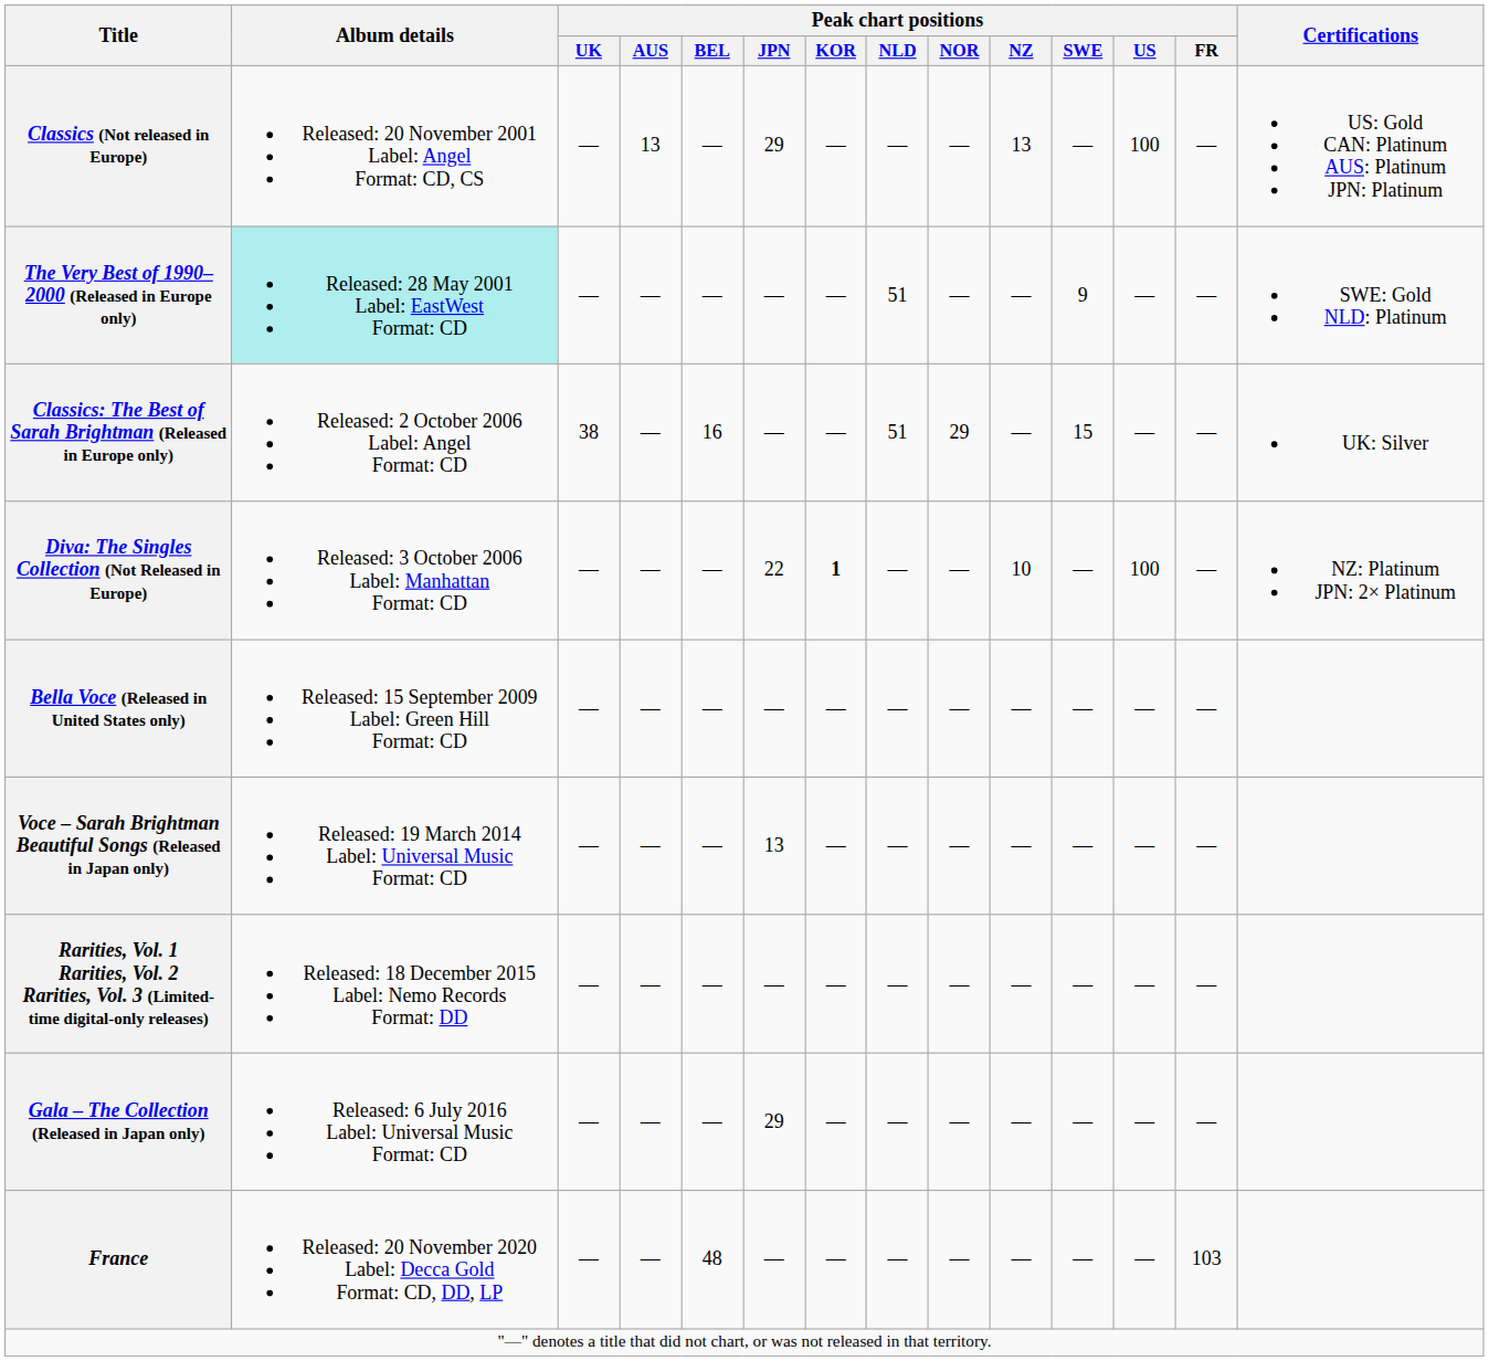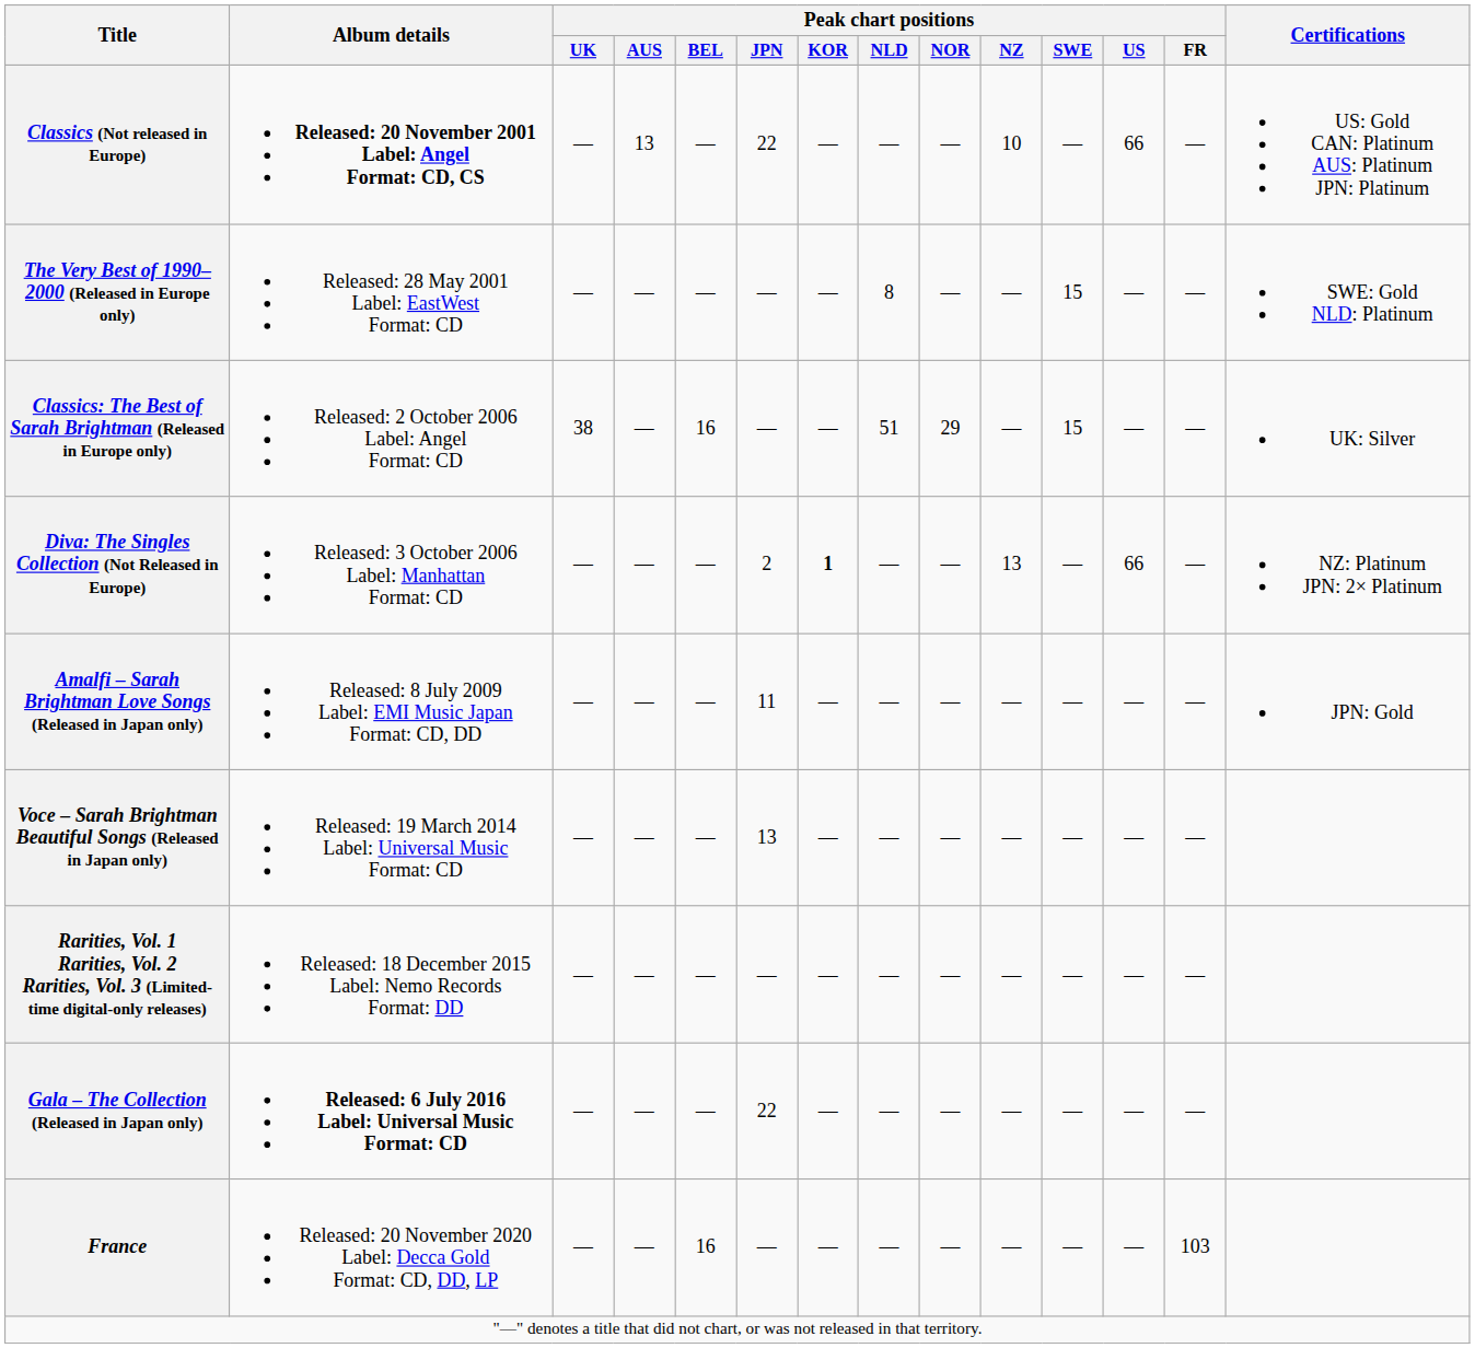 <table class="wikitable plainrowheaders" style="text-align:center;" border="1">
 <tr>
 <th scope="col" rowspan="2" style="width:11em;">Title</th>
 <th scope="col" rowspan="2" style="width:16em;">Album details</th>
 <th scope="col" colspan="11">Peak chart positions</th>
 <th scope="col" rowspan="2" style="width:12em;"><a href='#'>Certifications</a></th>
 </tr>
 <tr>
 <th scope="col" style="width:3em;font-size:90%;"><a href='#'>UK</a><br></th>
 <th scope="col" style="width:3em;font-size:90%;"><a href='#'>AUS</a><br></th>
 <th scope="col" style="width:3em;font-size:90%;"><a href='#'>BEL</a><br></th>
 <th scope="col" style="width:3em;font-size:90%;"><a href='#'>JPN</a><br></th>
 <th scope="col" style="width:3em;font-size:90%;"><a href='#'>KOR</a><br></th>
 <th scope="col" style="width:3em;font-size:90%;"><a href='#'>NLD</a><br></th>
 <th scope="col" style="width:3em;font-size:90%;"><a href='#'>NOR</a><br></th>
 <th scope="col" style="width:3em;font-size:90%;"><a href='#'>NZ</a><br></th>
 <th scope="col" style="width:3em;font-size:90%;"><a href='#'>SWE</a><br></th>
 <th scope="col" style="width:3em;font-size:90%;"><a href='#'>US</a><br></th>
 <th scope="col" style="width:3em;font-size:90%;">FR<br></th>
 </tr>
 <tr>
 <th scope="row"><em><a href='#'>Classics</a></em> <small>(Not released in Europe)</small></th>
-<td><br><ul><li>Released: 20 November 2001</li><li>Label: <a href='#'>Angel</a></li><li>Format: CD, CS</li></ul></td>
+<td><strong><br><ul><li>Released: 20 November 2001</li><li>Label: <a href='#'>Angel</a></li><li>Format: CD, CS</li></ul></strong></td>
 <td>—</td>
 <td>13</td>
 <td>—</td>
-<td>29</td>
+<td>22</td>
 <td>—</td>
 <td>—</td>
 <td>—</td>
-<td>13</td>
+<td>10</td>
 <td>—</td>
-<td>100</td>
+<td>66</td>
 <td>—</td>
 <td><br><ul><li>US: Gold</li><li>CAN: Platinum</li><li><a href='#'>AUS</a>: Platinum</li><li>JPN: Platinum</li></ul></td>
 </tr>
 <tr>
 <th scope="row"><em><a href='#'>The Very Best of 1990–2000</a></em> <small>(Released in Europe only)</small></th>
-<td style="background: paleturquoise;"><br><ul><li>Released: 28 May 2001</li><li>Label: <a href='#'>EastWest</a></li><li>Format: CD</li></ul></td>
+<td><br><ul><li>Released: 28 May 2001</li><li>Label: <a href='#'>EastWest</a></li><li>Format: CD</li></ul></td>
 <td>—</td>
 <td>—</td>
 <td>—</td>
 <td>—</td>
 <td>—</td>
-<td>51</td>
+<td>8</td>
 <td>—</td>
 <td>—</td>
-<td>9</td>
+<td>15</td>
 <td>—</td>
 <td>—</td>
 <td><br><ul><li>SWE: Gold</li><li><a href='#'>NLD</a>: Platinum</li></ul></td>
 </tr>
 <tr>
 <th scope="row"><em><a href='#'>Classics: The Best of Sarah Brightman</a></em>  <small>(Released in Europe only)</small></th>
 <td><br><ul><li>Released: 2 October 2006</li><li>Label: Angel</li><li>Format: CD</li></ul></td>
 <td>38</td>
 <td>—</td>
 <td>16</td>
 <td>—</td>
 <td>—</td>
 <td>51</td>
 <td>29</td>
 <td>—</td>
 <td>15</td>
 <td>—</td>
 <td>—</td>
 <td><br><ul><li>UK: Silver</li></ul></td>
 </tr>
 <tr>
 <th scope="row"><em><a href='#'>Diva: The Singles Collection</a></em> <small>(Not Released in Europe)</small></th>
 <td><br><ul><li>Released: 3 October 2006</li><li>Label: <a href='#'>Manhattan</a></li><li>Format: CD</li></ul></td>
 <td>—</td>
 <td>—</td>
 <td>—</td>
-<td>22</td>
+<td>2</td>
 <td><strong>1</strong></td>
 <td>—</td>
 <td>—</td>
-<td>10</td>
+<td>13</td>
 <td>—</td>
-<td>100</td>
+<td>66</td>
 <td>—</td>
 <td><br><ul><li>NZ: Platinum</li><li>JPN: 2× Platinum</li></ul></td>
 </tr>
 <tr>
-<th scope="row"><em><a href='#'>Bella Voce</a></em> <small>(Released in United States only)</small></th>
-<td><br><ul><li>Released: 15 September 2009</li><li>Label: Green Hill</li><li>Format: CD</li></ul></td>
+<th scope="row"><em><a href='#'>Amalfi – Sarah Brightman Love Songs</a></em> <small>(Released in Japan only)</small></th>
+<td><br><ul><li>Released: 8 July 2009</li><li>Label: <a href='#'>EMI Music Japan</a></li><li>Format: CD, DD</li></ul></td>
+<td>—</td>
+<td>—</td>
+<td>—</td>
+<td>11</td>
 <td>—</td>
 <td>—</td>
 <td>—</td>
 <td>—</td>
 <td>—</td>
 <td>—</td>
 <td>—</td>
-<td>—</td>
-<td>—</td>
-<td>—</td>
-<td>—</td>
-<td></td>
+<td><br><ul><li>JPN: Gold</li></ul></td>
 </tr>
 <tr>
 <th scope="row"><em>Voce – Sarah Brightman Beautiful Songs</em> <small>(Released in Japan only)</small></th>
 <td><br><ul><li>Released: 19 March 2014</li><li>Label: <a href='#'>Universal Music</a></li><li>Format: CD</li></ul></td>
 <td>—</td>
 <td>—</td>
 <td>—</td>
 <td>13</td>
 <td>—</td>
 <td>—</td>
 <td>—</td>
 <td>—</td>
 <td>—</td>
 <td>—</td>
 <td>—</td>
 <td></td>
 </tr>
 <tr>
 <th scope="row"><em>Rarities, Vol. 1</em> <br><em>Rarities, Vol. 2</em><br><em>Rarities, Vol. 3</em> <small>(Limited-time digital-only releases)</small></th>
 <td><br><ul><li>Released: 18 December 2015</li><li>Label: Nemo Records</li><li>Format: <a href='#'>DD</a></li></ul></td>
 <td>—</td>
 <td>—</td>
 <td>—</td>
 <td>—</td>
 <td>—</td>
 <td>—</td>
 <td>—</td>
 <td>—</td>
 <td>—</td>
 <td>—</td>
 <td>—</td>
 <td></td>
 </tr>
 <tr>
 <th scope="row"><em><a href='#'>Gala – The Collection</a></em> <small>(Released in Japan only)</small></th>
-<td><br><ul><li>Released: 6 July 2016</li><li>Label: Universal Music</li><li>Format: CD</li></ul></td>
+<td><strong><br><ul><li>Released: 6 July 2016</li><li>Label: Universal Music</li><li>Format: CD</li></ul></strong></td>
 <td>—</td>
 <td>—</td>
 <td>—</td>
-<td>29</td>
+<td>22</td>
 <td>—</td>
 <td>—</td>
 <td>—</td>
 <td>—</td>
 <td>—</td>
 <td>—</td>
 <td>—</td>
 <td></td>
 </tr>
 <tr>
 <th scope="row"><em>France</em></th>
 <td><br><ul><li>Released: 20 November 2020</li><li>Label: <a href='#'>Decca Gold</a></li><li>Format: CD, <a href='#'>DD</a>, <a href='#'>LP</a></li></ul></td>
 <td>—</td>
 <td>—</td>
-<td>48</td>
+<td>16</td>
 <td>—</td>
 <td>—</td>
 <td>—</td>
 <td>—</td>
 <td>—</td>
 <td>—</td>
 <td>—</td>
 <td>103</td>
 </tr>
 <tr>
 <td colspan="14" style="font-size:85%">"—" denotes a title that did not chart, or was not released in that territory.</td>
 </tr>
 </table>
